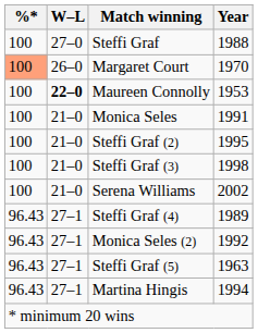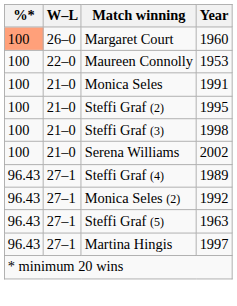 <table class="wikitable">
 <tr>
 <th>%*</th>
 <th>W–L</th>
 <th>Match winning</th>
 <th>Year</th>
 </tr>
 <tr>
-<td>100</td>
-<td>27–0</td>
-<td> Steffi Graf</td>
-<td>1988</td>
-</tr>
-<tr>
 <td style="background: lightsalmon;">100</td>
 <td>26–0</td>
 <td> Margaret Court</td>
-<td>1970</td>
+<td>1960</td>
 </tr>
 <tr>
 <td>100</td>
-<td><strong>22–0</strong></td>
+<td>22–0</td>
 <td> Maureen Connolly</td>
 <td>1953</td>
 </tr>
 <tr>
 <td>100</td>
 <td>21–0</td>
 <td> Monica Seles</td>
 <td>1991</td>
 </tr>
 <tr>
 <td>100</td>
 <td>21–0</td>
 <td> Steffi Graf <small>(2)</small></td>
 <td>1995</td>
 </tr>
 <tr>
 <td>100</td>
 <td>21–0</td>
 <td> Steffi Graf <small>(3)</small></td>
 <td>1998</td>
 </tr>
 <tr>
 <td>100</td>
 <td>21–0</td>
 <td> Serena Williams</td>
 <td>2002</td>
 </tr>
 <tr>
 <td>96.43</td>
 <td>27–1</td>
 <td> Steffi Graf <small>(4)</small></td>
 <td>1989</td>
 </tr>
 <tr>
 <td>96.43</td>
 <td>27–1</td>
 <td> Monica Seles <small>(2)</small></td>
 <td>1992</td>
 </tr>
 <tr>
 <td>96.43</td>
 <td>27–1</td>
 <td> Steffi Graf <small>(5)</small></td>
 <td>1963</td>
 </tr>
 <tr>
 <td>96.43</td>
 <td>27–1</td>
 <td> Martina Hingis</td>
-<td>1994</td>
+<td>1997</td>
 </tr>
 <tr>
 <td colspan="4">* minimum 20 wins</td>
 </tr>
 </table>
